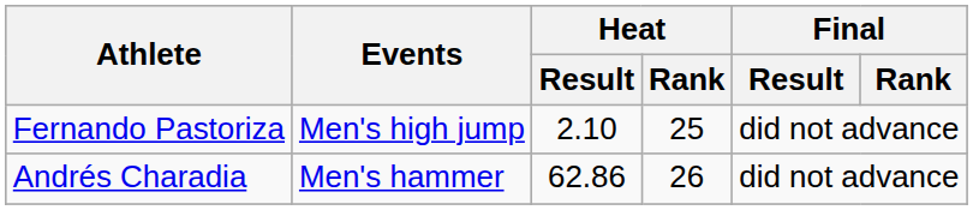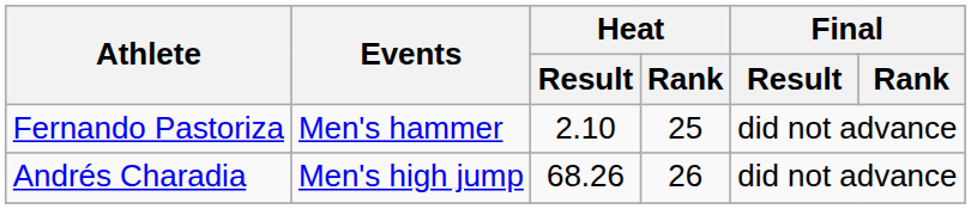 <table class="wikitable" style="text-align:center">
 <tr>
 <th rowspan="2">Athlete</th>
 <th rowspan="2">Events</th>
 <th colspan="2">Heat</th>
 <th colspan="2">Final</th>
 </tr>
 <tr>
 <th>Result</th>
 <th>Rank</th>
 <th>Result</th>
 <th>Rank</th>
 </tr>
 <tr>
 <td align="left"><a href='#'>Fernando Pastoriza</a></td>
-<td align="left"><a href='#'>Men's high jump</a></td>
+<td align="left"><a href='#'>Men's hammer</a></td>
 <td align=center>2.10</td>
 <td align=center>25</td>
 <td colspan="2">did not advance</td>
 </tr>
 <tr>
 <td align="left"><a href='#'>Andrés Charadia</a></td>
-<td align="left"><a href='#'>Men's hammer</a></td>
-<td align=center>62.86</td>
+<td align="left"><a href='#'>Men's high jump</a></td>
+<td align=center>68.26</td>
 <td align=center>26</td>
 <td colspan="2">did not advance</td>
 </tr>
 </table>
